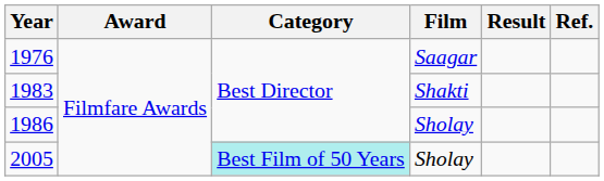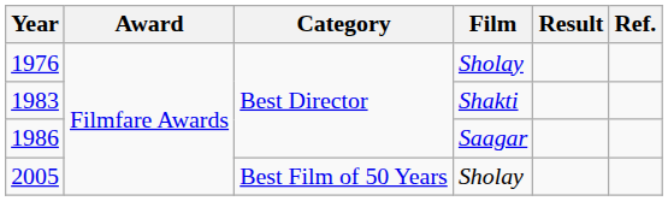 <table class="wikitable">
 <tr>
 <th>Year</th>
 <th>Award</th>
 <th>Category</th>
 <th>Film</th>
 <th>Result</th>
 <th>Ref.</th>
 </tr>
 <tr>
 <td><a href='#'>1976</a></td>
 <td rowspan="4"><a href='#'>Filmfare Awards</a></td>
 <td rowspan="3"><a href='#'>Best Director</a></td>
-<td><a href='#'><em>Saagar</em></a></td>
+<td><em><a href='#'>Sholay</a></em></td>
 <td></td>
 <td></td>
 </tr>
 <tr>
 <td><a href='#'>1983</a></td>
 <td><a href='#'><em>Shakti</em></a></td>
 <td></td>
 <td></td>
 </tr>
 <tr>
 <td><a href='#'>1986</a></td>
-<td><em><a href='#'>Sholay</a></em></td>
+<td><a href='#'><em>Saagar</em></a></td>
 <td></td>
 <td></td>
 </tr>
 <tr>
 <td><a href='#'>2005</a></td>
-<td style="background: paleturquoise;"><a href='#'>Best Film of 50 Years</a></td>
+<td><a href='#'>Best Film of 50 Years</a></td>
 <td><em>Sholay</em></td>
 <td></td>
 <td></td>
 </tr>
 </table>
